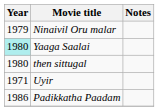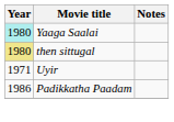 <table class="wikitable sortable">
 <tr>
 <th>Year</th>
 <th>Movie title</th>
 <th>Notes</th>
 </tr>
 <tr>
-<td>1979</td>
-<td><em>Ninaivil Oru malar</em></td>
-<td></td>
-</tr>
-<tr>
 <td style="background: paleturquoise;">1980</td>
 <td><em>Yaaga Saalai</em></td>
 <td></td>
 </tr>
 <tr>
-<td>1980</td>
+<td style="background: khaki;">1980</td>
 <td><em>then sittugal</em></td>
 <td></td>
 </tr>
 <tr>
 <td>1971</td>
 <td><em>Uyir</em></td>
 <td></td>
 </tr>
 <tr>
 <td>1986</td>
 <td><em>Padikkatha Paadam</em></td>
 <td></td>
 </tr>
 <tr>
 </tr>
 </table>
